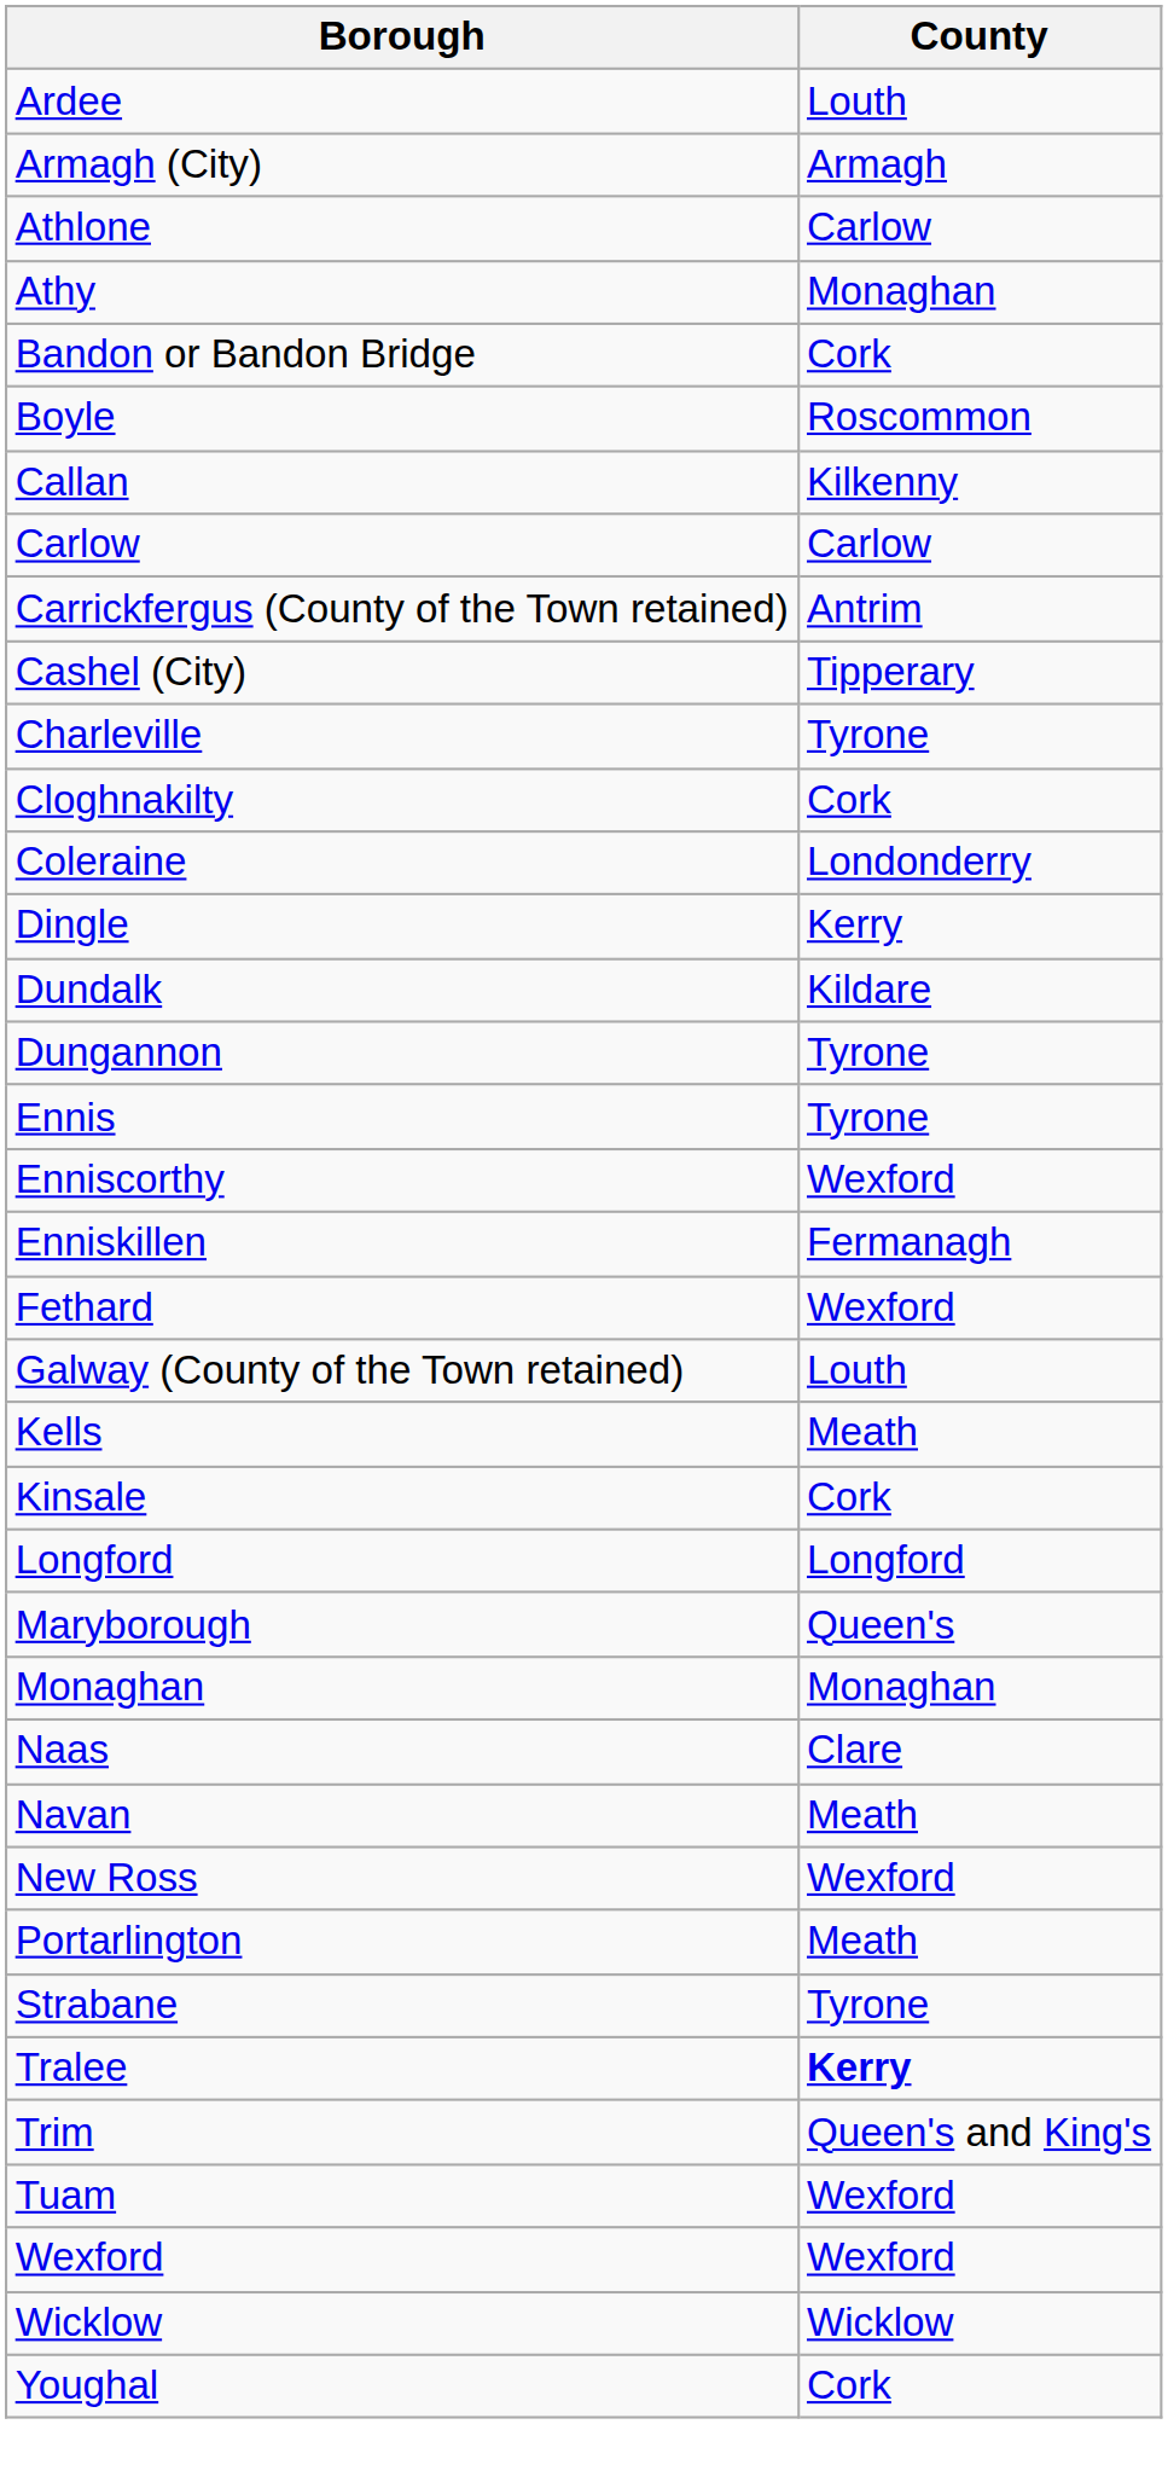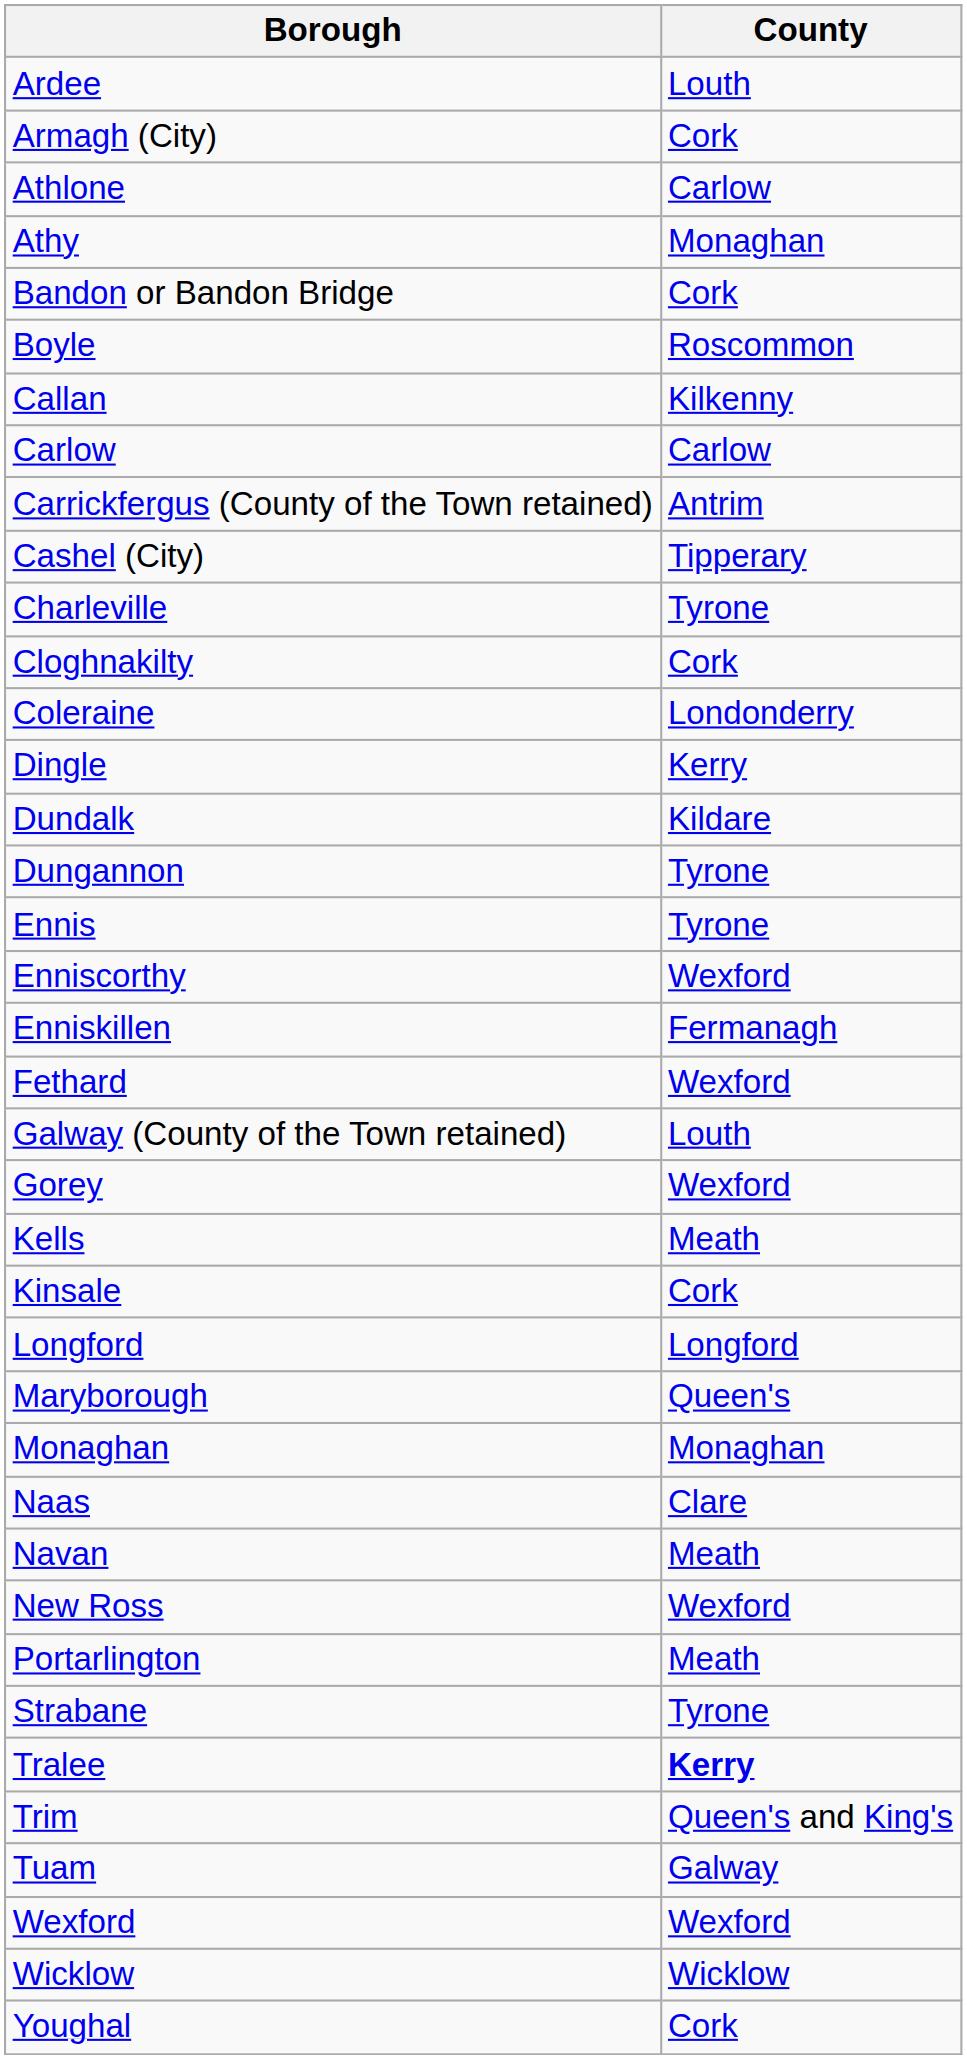 <table class="wikitable">
 <tr>
 <th>Borough</th>
 <th>County</th>
 </tr>
 <tr>
 <td><a href='#'>Ardee</a></td>
 <td><a href='#'>Louth</a></td>
 </tr>
 <tr>
 <td><a href='#'>Armagh</a> (City)</td>
-<td><a href='#'>Armagh</a></td>
+<td><a href='#'>Cork</a></td>
 </tr>
 <tr>
 <td><a href='#'>Athlone</a></td>
 <td><a href='#'>Carlow</a></td>
 </tr>
 <tr>
 <td><a href='#'>Athy</a></td>
 <td><a href='#'>Monaghan</a></td>
 </tr>
 <tr>
 <td><a href='#'>Bandon</a> or Bandon Bridge</td>
 <td><a href='#'>Cork</a></td>
 </tr>
 <tr>
 <td><a href='#'>Boyle</a></td>
 <td><a href='#'>Roscommon</a></td>
 </tr>
 <tr>
 <td><a href='#'>Callan</a></td>
 <td><a href='#'>Kilkenny</a></td>
 </tr>
 <tr>
 <td><a href='#'>Carlow</a></td>
 <td><a href='#'>Carlow</a></td>
 </tr>
 <tr>
 <td><a href='#'>Carrickfergus</a> (County of the Town retained)</td>
 <td><a href='#'>Antrim</a></td>
 </tr>
 <tr>
 <td><a href='#'>Cashel</a> (City)</td>
 <td><a href='#'>Tipperary</a></td>
 </tr>
 <tr>
 <td><a href='#'>Charleville</a></td>
 <td><a href='#'>Tyrone</a></td>
 </tr>
 <tr>
 <td><a href='#'>Cloghnakilty</a></td>
 <td><a href='#'>Cork</a></td>
 </tr>
 <tr>
 <td><a href='#'>Coleraine</a></td>
 <td><a href='#'>Londonderry</a></td>
 </tr>
 <tr>
 <td><a href='#'>Dingle</a></td>
 <td><a href='#'>Kerry</a></td>
 </tr>
 <tr>
 <td><a href='#'>Dundalk</a></td>
 <td><a href='#'>Kildare</a></td>
 </tr>
 <tr>
 <td><a href='#'>Dungannon</a></td>
 <td><a href='#'>Tyrone</a></td>
 </tr>
 <tr>
 <td><a href='#'>Ennis</a></td>
 <td><a href='#'>Tyrone</a></td>
 </tr>
 <tr>
 <td><a href='#'>Enniscorthy</a></td>
 <td><a href='#'>Wexford</a></td>
 </tr>
 <tr>
 <td><a href='#'>Enniskillen</a></td>
 <td><a href='#'>Fermanagh</a></td>
 </tr>
 <tr>
 <td><a href='#'>Fethard</a></td>
 <td><a href='#'>Wexford</a></td>
 </tr>
 <tr>
 <td><a href='#'>Galway</a> (County of the Town retained)</td>
 <td><a href='#'>Louth</a></td>
 </tr>
 <tr>
+<td><a href='#'>Gorey</a></td>
+<td><a href='#'>Wexford</a></td>
+</tr>
+<tr>
 <td><a href='#'>Kells</a></td>
 <td><a href='#'>Meath</a></td>
 </tr>
 <tr>
 <td><a href='#'>Kinsale</a></td>
 <td><a href='#'>Cork</a></td>
 </tr>
 <tr>
 <td><a href='#'>Longford</a></td>
 <td><a href='#'>Longford</a></td>
 </tr>
 <tr>
 <td><a href='#'>Maryborough</a></td>
 <td><a href='#'>Queen's</a></td>
 </tr>
 <tr>
 <td><a href='#'>Monaghan</a></td>
 <td><a href='#'>Monaghan</a></td>
 </tr>
 <tr>
 <td><a href='#'>Naas</a></td>
 <td><a href='#'>Clare</a></td>
 </tr>
 <tr>
 <td><a href='#'>Navan</a></td>
 <td><a href='#'>Meath</a></td>
 </tr>
 <tr>
 <td><a href='#'>New Ross</a></td>
 <td><a href='#'>Wexford</a></td>
 </tr>
 <tr>
 <td><a href='#'>Portarlington</a></td>
 <td><a href='#'>Meath</a></td>
 </tr>
 <tr>
 <td><a href='#'>Strabane</a></td>
 <td><a href='#'>Tyrone</a></td>
 </tr>
 <tr>
 <td><a href='#'>Tralee</a></td>
 <td><strong><a href='#'>Kerry</a></strong></td>
 </tr>
 <tr>
 <td><a href='#'>Trim</a></td>
 <td><a href='#'>Queen's</a> and <a href='#'>King's</a></td>
 </tr>
 <tr>
 <td><a href='#'>Tuam</a></td>
-<td><a href='#'>Wexford</a></td>
+<td><a href='#'>Galway</a></td>
 </tr>
 <tr>
 <td><a href='#'>Wexford</a></td>
 <td><a href='#'>Wexford</a></td>
 </tr>
 <tr>
 <td><a href='#'>Wicklow</a></td>
 <td><a href='#'>Wicklow</a></td>
 </tr>
 <tr>
 <td><a href='#'>Youghal</a></td>
 <td><a href='#'>Cork</a></td>
 </tr>
 </table>
